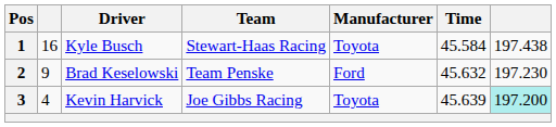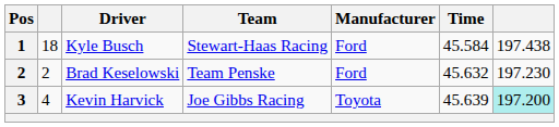 <table class="wikitable" style="font-size:95%">
 <tr>
 <th>Pos</th>
 <th></th>
 <th>Driver</th>
 <th>Team</th>
 <th>Manufacturer</th>
 <th>Time</th>
 <th></th>
 </tr>
 <tr>
 <th>1</th>
-<td>16</td>
+<td>18</td>
 <td><a href='#'>Kyle Busch</a></td>
 <td><a href='#'>Stewart-Haas Racing</a></td>
-<td><a href='#'>Toyota</a></td>
+<td><a href='#'>Ford</a></td>
 <td>45.584</td>
 <td>197.438</td>
 </tr>
 <tr>
 <th>2</th>
-<td>9</td>
+<td>2</td>
 <td><a href='#'>Brad Keselowski</a></td>
 <td><a href='#'>Team Penske</a></td>
 <td><a href='#'>Ford</a></td>
 <td>45.632</td>
 <td>197.230</td>
 </tr>
 <tr>
 <th>3</th>
 <td>4</td>
 <td><a href='#'>Kevin Harvick</a></td>
 <td><a href='#'>Joe Gibbs Racing</a></td>
 <td><a href='#'>Toyota</a></td>
 <td>45.639</td>
 <td style="background: paleturquoise;">197.200</td>
 </tr>
 <tr>
 <th colspan="7"></th>
 </tr>
 </table>
